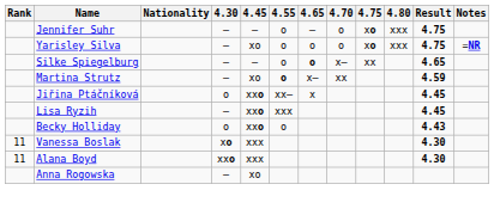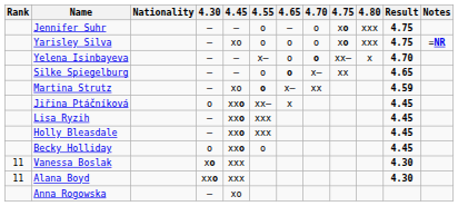 <table class="wikitable sortable" style="text-align:center">
 <tr>
 <th>Rank</th>
 <th>Name</th>
 <th>Nationality</th>
 <th>4.30</th>
 <th>4.45</th>
 <th>4.55</th>
 <th>4.65</th>
 <th>4.70</th>
 <th>4.75</th>
 <th>4.80</th>
 <th>Result</th>
 <th>Notes</th>
 </tr>
 <tr>
 <td></td>
 <td align="left"><a href='#'>Jennifer Suhr</a></td>
 <td align="left"></td>
 <td>–</td>
 <td>–</td>
 <td>o</td>
 <td>–</td>
 <td>o</td>
 <td>x<strong>o</strong></td>
 <td>xxx</td>
 <td><strong>4.75</strong></td>
 <td></td>
 </tr>
 <tr>
 <td></td>
 <td align="left"><a href='#'>Yarisley Silva</a></td>
 <td align="left"></td>
 <td>–</td>
 <td>xo</td>
 <td>o</td>
 <td>o</td>
 <td>o</td>
 <td>x<strong>o</strong></td>
 <td>xxx</td>
 <td><strong>4.75</strong></td>
 <td>=<strong><a href='#'>NR</a></strong></td>
+</tr>
+<tr>
+<td></td>
+<td align="left"><a href='#'>Yelena Isinbayeva</a></td>
+<td align="left"></td>
+<td>–</td>
+<td>–</td>
+<td>x–</td>
+<td>o</td>
+<td><strong>o</strong></td>
+<td>xx–</td>
+<td>x</td>
+<td><strong>4.70</strong></td>
+<td></td>
 </tr>
 <tr>
 <td></td>
 <td align="left"><a href='#'>Silke Spiegelburg</a></td>
 <td align="left"></td>
 <td>–</td>
 <td>–</td>
 <td>o</td>
 <td><strong>o</strong></td>
 <td>x–</td>
 <td>xx</td>
 <td></td>
 <td><strong>4.65</strong></td>
 <td></td>
 </tr>
 <tr>
 <td></td>
 <td align="left"><a href='#'>Martina Strutz</a></td>
 <td align="left"></td>
 <td>–</td>
 <td>xo</td>
 <td><strong>o</strong></td>
 <td>x–</td>
 <td>xx</td>
 <td></td>
 <td></td>
 <td><strong>4.59</strong></td>
 <td></td>
 </tr>
 <tr>
 <td></td>
 <td align="left"><a href='#'>Jiřina Ptáčníková</a></td>
 <td align="left"></td>
 <td>o</td>
 <td>xx<strong>o</strong></td>
 <td>xx–</td>
 <td>x</td>
 <td></td>
 <td></td>
 <td></td>
 <td><strong>4.45</strong></td>
 <td></td>
 </tr>
 <tr>
 <td></td>
 <td align="left"><a href='#'>Lisa Ryzih</a></td>
 <td align="left"></td>
 <td>–</td>
 <td>xx<strong>o</strong></td>
 <td>xxx</td>
 <td></td>
 <td></td>
 <td></td>
 <td></td>
 <td><strong>4.45</strong></td>
 <td></td>
 </tr>
 <tr>
 <td></td>
+<td align="left"><a href='#'>Holly Bleasdale</a></td>
+<td align="left"></td>
+<td>–</td>
+<td>xx<strong>o</strong></td>
+<td>xxx</td>
+<td></td>
+<td></td>
+<td></td>
+<td></td>
+<td><strong>4.45</strong></td>
+<td></td>
+</tr>
+<tr>
+<td></td>
 <td align="left"><a href='#'>Becky Holliday</a></td>
 <td align="left"></td>
 <td>o</td>
 <td>xx<strong>o</strong></td>
 <td>o</td>
 <td></td>
 <td></td>
 <td></td>
 <td></td>
-<td><strong>4.43</strong></td>
+<td><strong>4.45</strong></td>
 <td></td>
 </tr>
 <tr>
 <td>11</td>
 <td align="left"><a href='#'>Vanessa Boslak</a></td>
 <td align="left"></td>
 <td>x<strong>o</strong></td>
 <td>xxx</td>
 <td></td>
 <td></td>
 <td></td>
 <td></td>
 <td></td>
 <td><strong>4.30</strong></td>
 <td></td>
 </tr>
 <tr>
 <td>11</td>
 <td align="left"><a href='#'>Alana Boyd</a></td>
 <td align="left"></td>
 <td>xx<strong>o</strong></td>
 <td>xxx</td>
 <td></td>
 <td></td>
 <td></td>
 <td></td>
 <td></td>
 <td><strong>4.30</strong></td>
 <td></td>
 </tr>
 <tr>
 <td></td>
 <td align="left"><a href='#'>Anna Rogowska</a></td>
 <td align="left"></td>
 <td>–</td>
 <td>xo</td>
 <td></td>
 <td></td>
 <td></td>
 <td></td>
 <td></td>
 <td><strong></strong></td>
 <td></td>
 </tr>
 </table>
